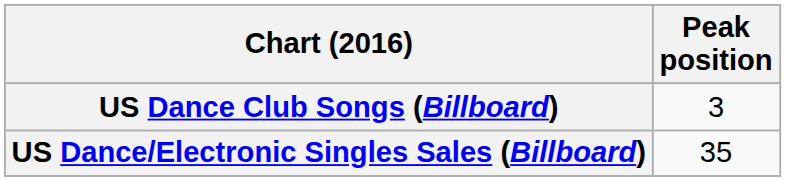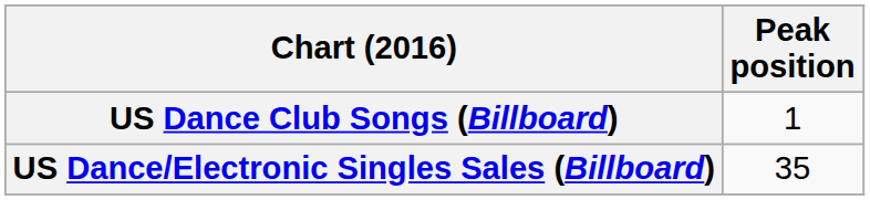 <table class="wikitable plainrowheaders" style="text-align:center">
 <tr>
 <th>Chart (2016)</th>
 <th>Peak<br>position</th>
 </tr>
 <tr>
 <th scope="row">US <a href='#'>Dance Club Songs</a> (<em><a href='#'>Billboard</a></em>)</th>
-<td>3</td>
+<td>1</td>
 </tr>
 <tr>
 <th scope="row">US <a href='#'>Dance/Electronic Singles Sales</a> (<em><a href='#'>Billboard</a></em>)</th>
 <td>35</td>
 </tr>
 </table>
